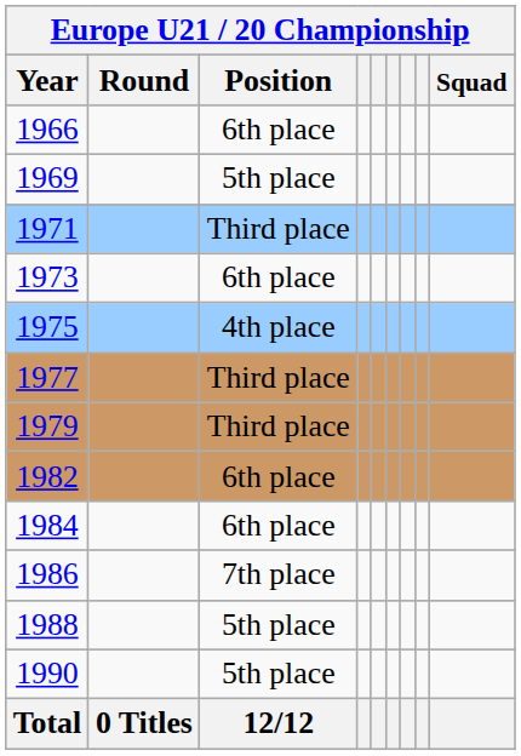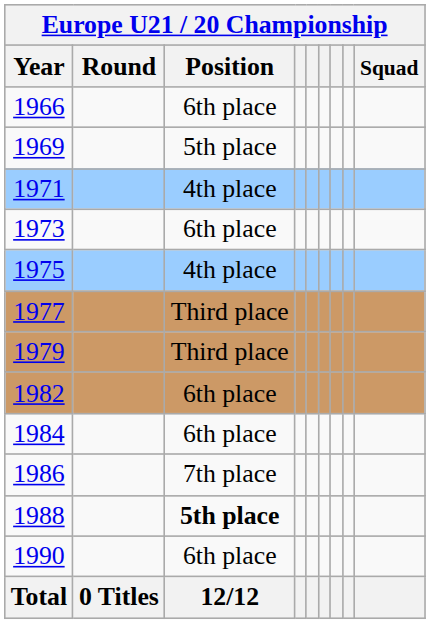 <table class="wikitable" style="text-align: center;">
 <tr>
 <th colspan=9><a href='#'>Europe U21 / 20 Championship</a></th>
 </tr>
 <tr>
 <th>Year</th>
 <th>Round</th>
 <th>Position</th>
 <th></th>
 <th></th>
 <th></th>
 <th></th>
 <th></th>
 <th><small>Squad</small></th>
 </tr>
 <tr bgcolor=>
 <td> <a href='#'>1966</a></td>
 <td></td>
 <td>6th place</td>
 <td></td>
 <td></td>
 <td></td>
 <td></td>
 <td></td>
 <td></td>
 </tr>
 <tr bgcolor=>
 <td> <a href='#'>1969</a></td>
 <td></td>
 <td>5th place</td>
 <td></td>
 <td></td>
 <td></td>
 <td></td>
 <td></td>
 <td></td>
 </tr>
 <tr bgcolor=9acdff>
 <td> <a href='#'>1971</a></td>
 <td></td>
-<td>Third place</td>
+<td>4th place</td>
 <td></td>
 <td></td>
 <td></td>
 <td></td>
 <td></td>
 <td></td>
 </tr>
 <tr bgcolor=>
 <td> <a href='#'>1973</a></td>
 <td></td>
 <td>6th place</td>
 <td></td>
 <td></td>
 <td></td>
 <td></td>
 <td></td>
 <td></td>
 </tr>
 <tr bgcolor=9acdff>
 <td> <a href='#'>1975</a></td>
 <td></td>
 <td>4th place</td>
 <td></td>
 <td></td>
 <td></td>
 <td></td>
 <td></td>
 <td></td>
 </tr>
 <tr bgcolor=cc9966>
 <td> <a href='#'>1977</a></td>
 <td></td>
 <td>Third place</td>
 <td></td>
 <td></td>
 <td></td>
 <td></td>
 <td></td>
 <td></td>
 </tr>
 <tr bgcolor=cc9966>
 <td> <a href='#'>1979</a></td>
 <td></td>
 <td>Third place</td>
 <td></td>
 <td></td>
 <td></td>
 <td></td>
 <td></td>
 <td></td>
 </tr>
 <tr bgcolor=cc9966>
 <td> <a href='#'>1982</a></td>
 <td></td>
 <td>6th place</td>
 <td></td>
 <td></td>
 <td></td>
 <td></td>
 <td></td>
 <td></td>
 </tr>
 <tr bgcolor=>
 <td> <a href='#'>1984</a></td>
 <td></td>
 <td>6th place</td>
 <td></td>
 <td></td>
 <td></td>
 <td></td>
 <td></td>
 <td></td>
 </tr>
 <tr bgcolor=>
 <td> <a href='#'>1986</a></td>
 <td></td>
 <td>7th place</td>
 <td></td>
 <td></td>
 <td></td>
 <td></td>
 <td></td>
 <td></td>
 </tr>
 <tr bgcolor=>
 <td> <a href='#'>1988</a></td>
 <td></td>
-<td>5th place</td>
+<td><strong>5th place</strong></td>
 <td></td>
 <td></td>
 <td></td>
 <td></td>
 <td></td>
 <td></td>
 </tr>
 <tr bgcolor=>
 <td> <a href='#'>1990</a></td>
 <td></td>
-<td>5th place</td>
+<td>6th place</td>
 <td></td>
 <td></td>
 <td></td>
 <td></td>
 <td></td>
 <td></td>
 </tr>
 <tr>
 <th>Total</th>
 <th>0 Titles</th>
 <th>12/12</th>
 <th></th>
 <th></th>
 <th></th>
 <th></th>
 <th></th>
 <th></th>
 </tr>
 </table>
